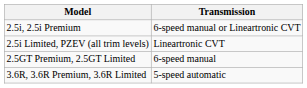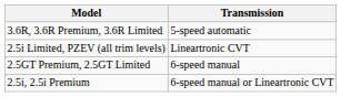 <table class="wikitable">
 <tr>
 <th>Model</th>
 <th>Transmission</th>
 </tr>
 <tr>
-<td>2.5i, 2.5i Premium</td>
-<td>6-speed manual or Lineartronic CVT</td>
+<td>3.6R, 3.6R Premium, 3.6R Limited</td>
+<td>5-speed automatic</td>
 </tr>
 <tr>
 <td>2.5i Limited, PZEV (all trim levels)</td>
 <td>Lineartronic CVT</td>
 </tr>
 <tr>
 <td>2.5GT Premium, 2.5GT Limited</td>
 <td>6-speed manual</td>
 </tr>
 <tr>
-<td>3.6R, 3.6R Premium, 3.6R Limited</td>
-<td>5-speed automatic</td>
+<td>2.5i, 2.5i Premium</td>
+<td>6-speed manual or Lineartronic CVT</td>
 </tr>
 </table>
